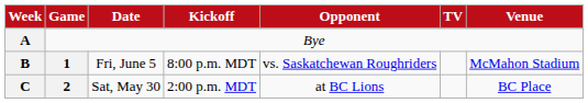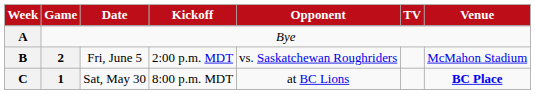 <table class="wikitable" style="font-size: 95%;">
 <tr>
 <th style="background:#BD0D18;color:#FFFFFF;">Week</th>
 <th style="background:#BD0D18;color:#FFFFFF;">Game</th>
 <th style="background:#BD0D18;color:#FFFFFF;">Date</th>
 <th style="background:#BD0D18;color:#FFFFFF;">Kickoff</th>
 <th style="background:#BD0D18;color:#FFFFFF;">Opponent</th>
 <th style="background:#BD0D18;color:#FFFFFF;">TV</th>
 <th style="background:#BD0D18;color:#FFFFFF;">Venue</th>
 </tr>
 <tr>
 </tr>
 <tr align="center"= bgcolor="">
 <th align="center"><strong>A</strong></th>
 <td colspan=10 align="center" valign="middle"><em>Bye</em></td>
 </tr>
 <tr align="center"= bgcolor="">
 <th align="center"><strong>B</strong></th>
-<th align="center"><strong>1</strong></th>
+<th align="center"><strong>2</strong></th>
 <td align="center">Fri, June 5</td>
-<td align="center">8:00 p.m. MDT</td>
+<td align="center">2:00 p.m. <a href='#'>MDT</a></td>
 <td align="center">vs. <a href='#'>Saskatchewan Roughriders</a></td>
 <td align="center"></td>
 <td align="center"><a href='#'>McMahon Stadium</a></td>
 </tr>
 <tr align="center"= bgcolor="">
 <th align="center"><strong>C</strong></th>
-<th align="center"><strong>2</strong></th>
+<th align="center"><strong>1</strong></th>
 <td align="center">Sat, May 30</td>
-<td align="center">2:00 p.m. <a href='#'>MDT</a></td>
+<td align="center">8:00 p.m. MDT</td>
 <td align="center">at <a href='#'>BC Lions</a></td>
 <td align="center"></td>
-<td align="center"><a href='#'>BC Place</a></td>
+<td align="center"><strong><a href='#'>BC Place</a></strong></td>
 </tr>
 </table>
